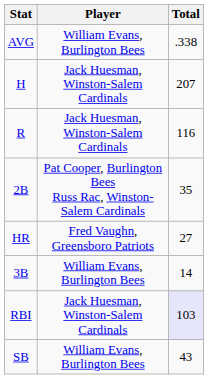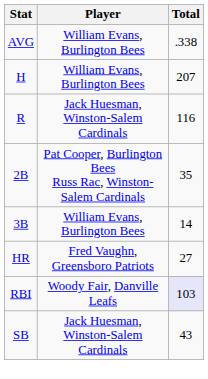 <table class="wikitable" width="40%" style="text-align:center;">
 <tr>
 <th width="5%">Stat</th>
 <th width="60%">Player</th>
 <th width="5%">Total</th>
 </tr>
 <tr>
 <td><a href='#'>AVG</a></td>
 <td><a href='#'>William Evans</a>, <a href='#'>Burlington Bees</a></td>
 <td>.338</td>
 </tr>
 <tr>
 <td><a href='#'>H</a></td>
-<td><a href='#'>Jack Huesman</a>, <a href='#'>Winston-Salem Cardinals</a></td>
+<td><a href='#'>William Evans</a>, <a href='#'>Burlington Bees</a></td>
 <td>207</td>
 </tr>
 <tr>
 <td><a href='#'>R</a></td>
 <td><a href='#'>Jack Huesman</a>, <a href='#'>Winston-Salem Cardinals</a></td>
 <td>116</td>
 </tr>
 <tr>
 <td><a href='#'>2B</a></td>
 <td><a href='#'>Pat Cooper</a>, <a href='#'>Burlington Bees</a> <br> <a href='#'>Russ Rac</a>, <a href='#'>Winston-Salem Cardinals</a></td>
 <td>35</td>
 </tr>
 <tr>
+<td><a href='#'>3B</a></td>
+<td><a href='#'>William Evans</a>, <a href='#'>Burlington Bees</a></td>
+<td>14</td>
+</tr>
+<tr>
 <td><a href='#'>HR</a></td>
 <td><a href='#'>Fred Vaughn</a>, <a href='#'>Greensboro Patriots</a></td>
 <td>27</td>
 </tr>
 <tr>
-<td><a href='#'>3B</a></td>
-<td><a href='#'>William Evans</a>, <a href='#'>Burlington Bees</a></td>
-<td>14</td>
-</tr>
-<tr>
 <td><a href='#'>RBI</a></td>
-<td><a href='#'>Jack Huesman</a>, <a href='#'>Winston-Salem Cardinals</a></td>
+<td><a href='#'>Woody Fair</a>, <a href='#'>Danville Leafs</a></td>
 <td style="background: lavender;">103</td>
 </tr>
 <tr>
 <td><a href='#'>SB</a></td>
-<td><a href='#'>William Evans</a>, <a href='#'>Burlington Bees</a></td>
+<td><a href='#'>Jack Huesman</a>, <a href='#'>Winston-Salem Cardinals</a></td>
 <td>43</td>
 </tr>
 </table>
